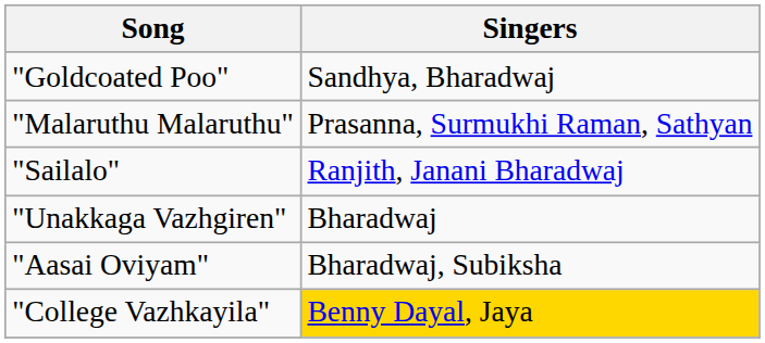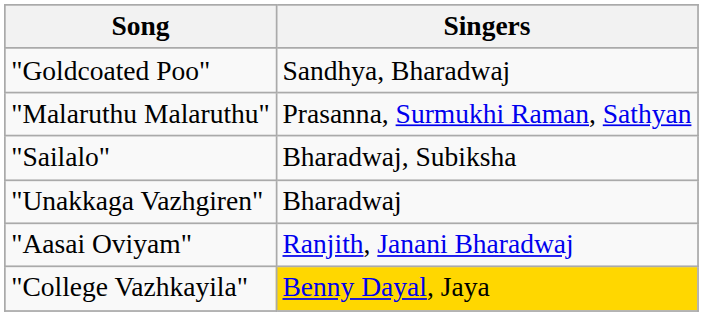 <table class="wikitable">
 <tr>
 <th>Song</th>
 <th>Singers</th>
 </tr>
 <tr>
 <td>"Goldcoated Poo"</td>
 <td>Sandhya, Bharadwaj</td>
 </tr>
 <tr>
 <td>"Malaruthu Malaruthu"</td>
 <td>Prasanna, <a href='#'>Surmukhi Raman</a>, <a href='#'>Sathyan</a></td>
 </tr>
 <tr>
 <td>"Sailalo"</td>
-<td><a href='#'>Ranjith</a>, <a href='#'>Janani Bharadwaj</a></td>
+<td>Bharadwaj, Subiksha</td>
 </tr>
 <tr>
 <td>"Unakkaga Vazhgiren"</td>
 <td>Bharadwaj</td>
 </tr>
 <tr>
 <td>"Aasai Oviyam"</td>
-<td>Bharadwaj, Subiksha</td>
+<td><a href='#'>Ranjith</a>, <a href='#'>Janani Bharadwaj</a></td>
 </tr>
 <tr>
 <td>"College Vazhkayila"</td>
 <td style="background: gold;"><a href='#'>Benny Dayal</a>, Jaya</td>
 </tr>
 </table>
